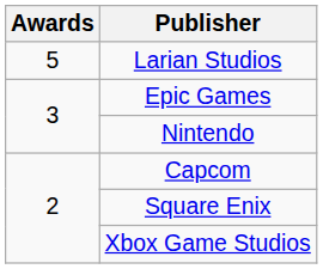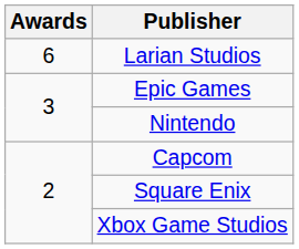 <table class="wikitable floatright" rowspan="2" style="text-align:center;" background: #f6e39c;>
 <tr>
 <th style="width:55px;">Awards</th>
 <th style="text-align:center;">Publisher</th>
 </tr>
 <tr>
-<td>5</td>
+<td>6</td>
 <td><a href='#'>Larian Studios</a></td>
 </tr>
 <tr>
 <td rowspan="2">3</td>
 <td><a href='#'>Epic Games</a></td>
 </tr>
 <tr>
 <td><a href='#'>Nintendo</a></td>
 </tr>
 <tr>
 <td rowspan="3">2</td>
 <td><a href='#'>Capcom</a></td>
 </tr>
 <tr>
 <td><a href='#'>Square Enix</a></td>
 </tr>
 <tr>
 <td><a href='#'>Xbox Game Studios</a></td>
 </tr>
 </table>
